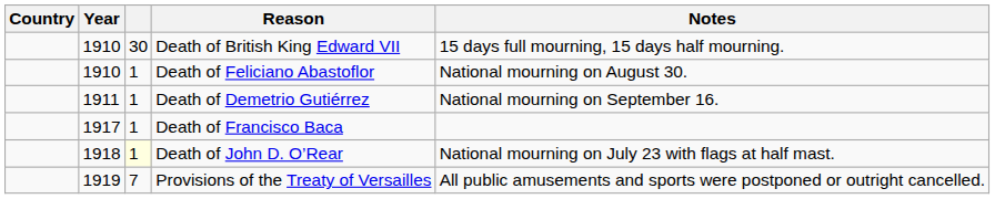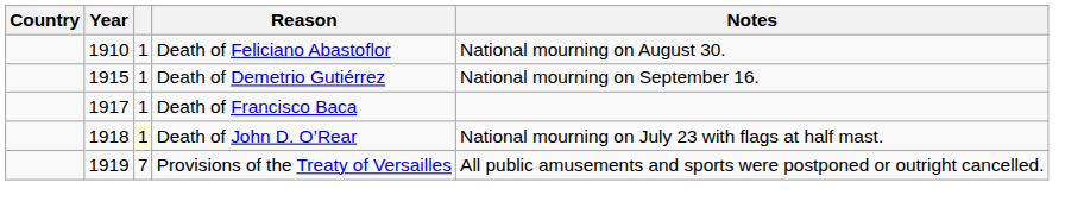 <table class="wikitable sortable" style="font-size:90%;">
 <tr>
 <th>Country</th>
 <th>Year</th>
 <th></th>
 <th>Reason</th>
 <th>Notes</th>
 </tr>
 <tr>
 <td></td>
 <td>1910</td>
-<td>30</td>
-<td>Death of British King <a href='#'>Edward VII</a></td>
-<td>15 days full mourning, 15 days half mourning.</td>
-</tr>
-<tr>
-<td></td>
-<td>1910</td>
 <td>1</td>
 <td>Death of <a href='#'>Feliciano Abastoflor</a></td>
 <td>National mourning on August 30.</td>
 </tr>
 <tr>
 <td></td>
-<td>1911</td>
+<td>1915</td>
 <td>1</td>
 <td>Death of <a href='#'>Demetrio Gutiérrez</a></td>
 <td>National mourning on September 16.</td>
 </tr>
 <tr>
 <td></td>
 <td>1917</td>
 <td>1</td>
 <td>Death of <a href='#'>Francisco Baca</a></td>
 <td></td>
 </tr>
 <tr>
 <td></td>
 <td>1918</td>
 <td style="background: lightyellow;">1</td>
 <td>Death of <a href='#'>John D. O’Rear</a></td>
 <td>National mourning on July 23 with flags at half mast.</td>
 </tr>
 <tr>
 <td></td>
 <td>1919</td>
 <td>7</td>
 <td>Provisions of the <a href='#'>Treaty of Versailles</a></td>
 <td>All public amusements and sports were postponed or outright cancelled.</td>
 </tr>
 </table>
